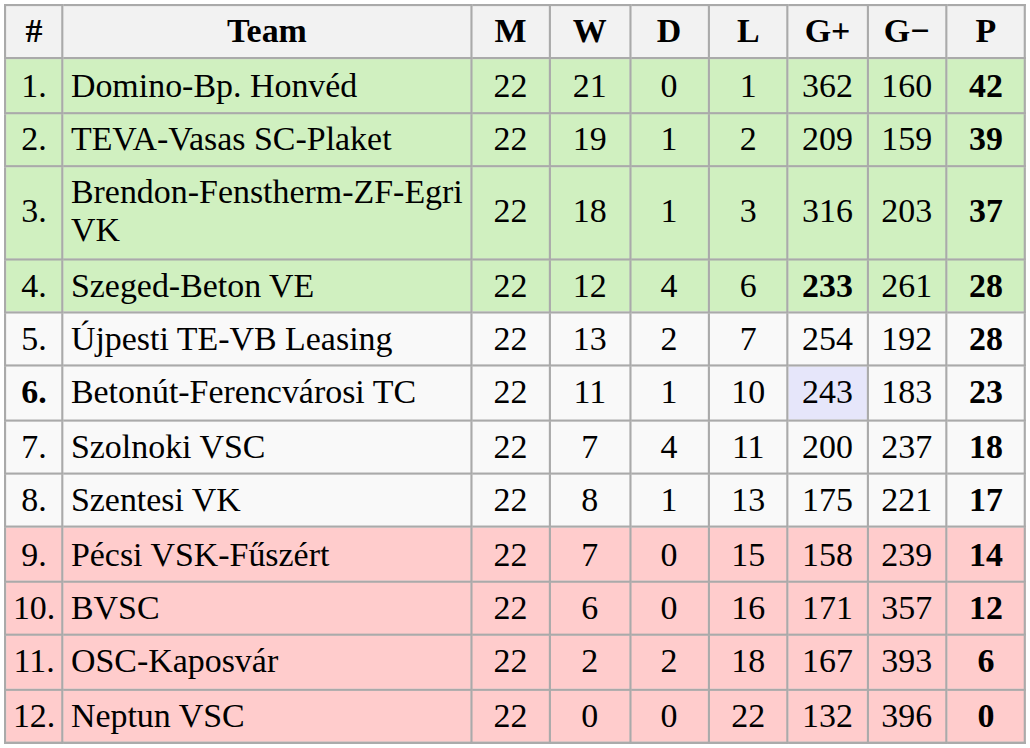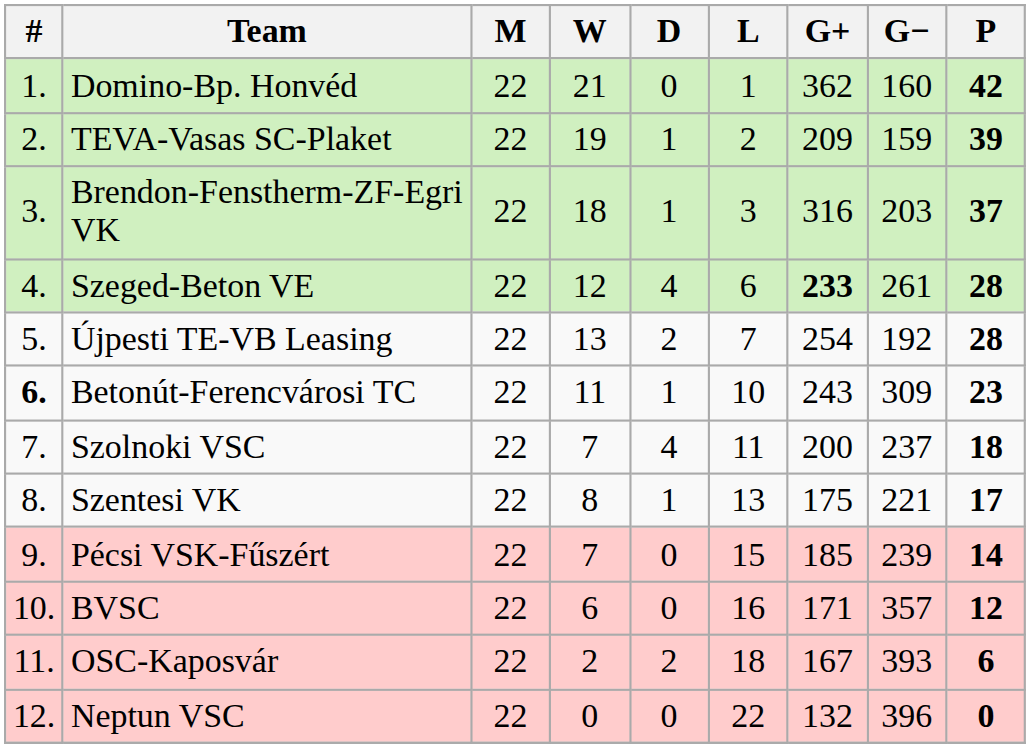 <table class="wikitable" style="text-align: center;">
 <tr>
 <th width="15">#</th>
 <th width="185">Team</th>
 <th width="30">M</th>
 <th width="30">W</th>
 <th width="30">D</th>
 <th width="30">L</th>
 <th width="30">G+</th>
 <th width="30">G−</th>
 <th width="30">P</th>
 </tr>
 <tr style="background: #D0F0C0;">
 <td>1.</td>
 <td align="left">Domino-Bp. Honvéd</td>
 <td>22</td>
 <td>21</td>
 <td>0</td>
 <td>1</td>
 <td>362</td>
 <td>160</td>
 <td><strong>42</strong></td>
 </tr>
 <tr style="background: #D0F0C0;">
 <td>2.</td>
 <td align="left">TEVA-Vasas SC-Plaket</td>
 <td>22</td>
 <td>19</td>
 <td>1</td>
 <td>2</td>
 <td>209</td>
 <td>159</td>
 <td><strong>39</strong></td>
 </tr>
 <tr style="background: #D0F0C0;">
 <td>3.</td>
 <td align="left">Brendon-Fenstherm-ZF-Egri VK</td>
 <td>22</td>
 <td>18</td>
 <td>1</td>
 <td>3</td>
 <td>316</td>
 <td>203</td>
 <td><strong>37</strong></td>
 </tr>
 <tr style="background: #D0F0C0;">
 <td>4.</td>
 <td align="left">Szeged-Beton VE</td>
 <td>22</td>
 <td>12</td>
 <td>4</td>
 <td>6</td>
 <td><strong>233</strong></td>
 <td>261</td>
 <td><strong>28</strong></td>
 </tr>
 <tr>
 <td>5.</td>
 <td align="left">Újpesti TE-VB Leasing</td>
 <td>22</td>
 <td>13</td>
 <td>2</td>
 <td>7</td>
 <td>254</td>
 <td>192</td>
 <td><strong>28</strong></td>
 </tr>
 <tr>
 <td><strong>6.</strong></td>
 <td align="left">Betonút-Ferencvárosi TC</td>
 <td>22</td>
 <td>11</td>
 <td>1</td>
 <td>10</td>
-<td style="background: lavender;">243</td>
-<td>183</td>
+<td>243</td>
+<td>309</td>
 <td><strong>23</strong></td>
 </tr>
 <tr>
 <td>7.</td>
 <td align="left">Szolnoki VSC</td>
 <td>22</td>
 <td>7</td>
 <td>4</td>
 <td>11</td>
 <td>200</td>
 <td>237</td>
 <td><strong>18</strong></td>
 </tr>
 <tr>
 <td>8.</td>
 <td align="left">Szentesi VK</td>
 <td>22</td>
 <td>8</td>
 <td>1</td>
 <td>13</td>
 <td>175</td>
 <td>221</td>
 <td><strong>17</strong></td>
 </tr>
 <tr style="background: #FFCCCC;">
 <td>9.</td>
 <td align="left">Pécsi VSK-Fűszért</td>
 <td>22</td>
 <td>7</td>
 <td>0</td>
 <td>15</td>
-<td>158</td>
+<td>185</td>
 <td>239</td>
 <td><strong>14</strong></td>
 </tr>
 <tr style="background: #FFCCCC;">
 <td>10.</td>
 <td align="left">BVSC</td>
 <td>22</td>
 <td>6</td>
 <td>0</td>
 <td>16</td>
 <td>171</td>
 <td>357</td>
 <td><strong>12</strong></td>
 </tr>
 <tr style="background: #FFCCCC;">
 <td>11.</td>
 <td align="left">OSC-Kaposvár</td>
 <td>22</td>
 <td>2</td>
 <td>2</td>
 <td>18</td>
 <td>167</td>
 <td>393</td>
 <td><strong>6</strong></td>
 </tr>
 <tr style="background: #FFCCCC;">
 <td>12.</td>
 <td align="left">Neptun VSC</td>
 <td>22</td>
 <td>0</td>
 <td>0</td>
 <td>22</td>
 <td>132</td>
 <td>396</td>
 <td><strong>0</strong></td>
 </tr>
 <tr>
 </tr>
 </table>
